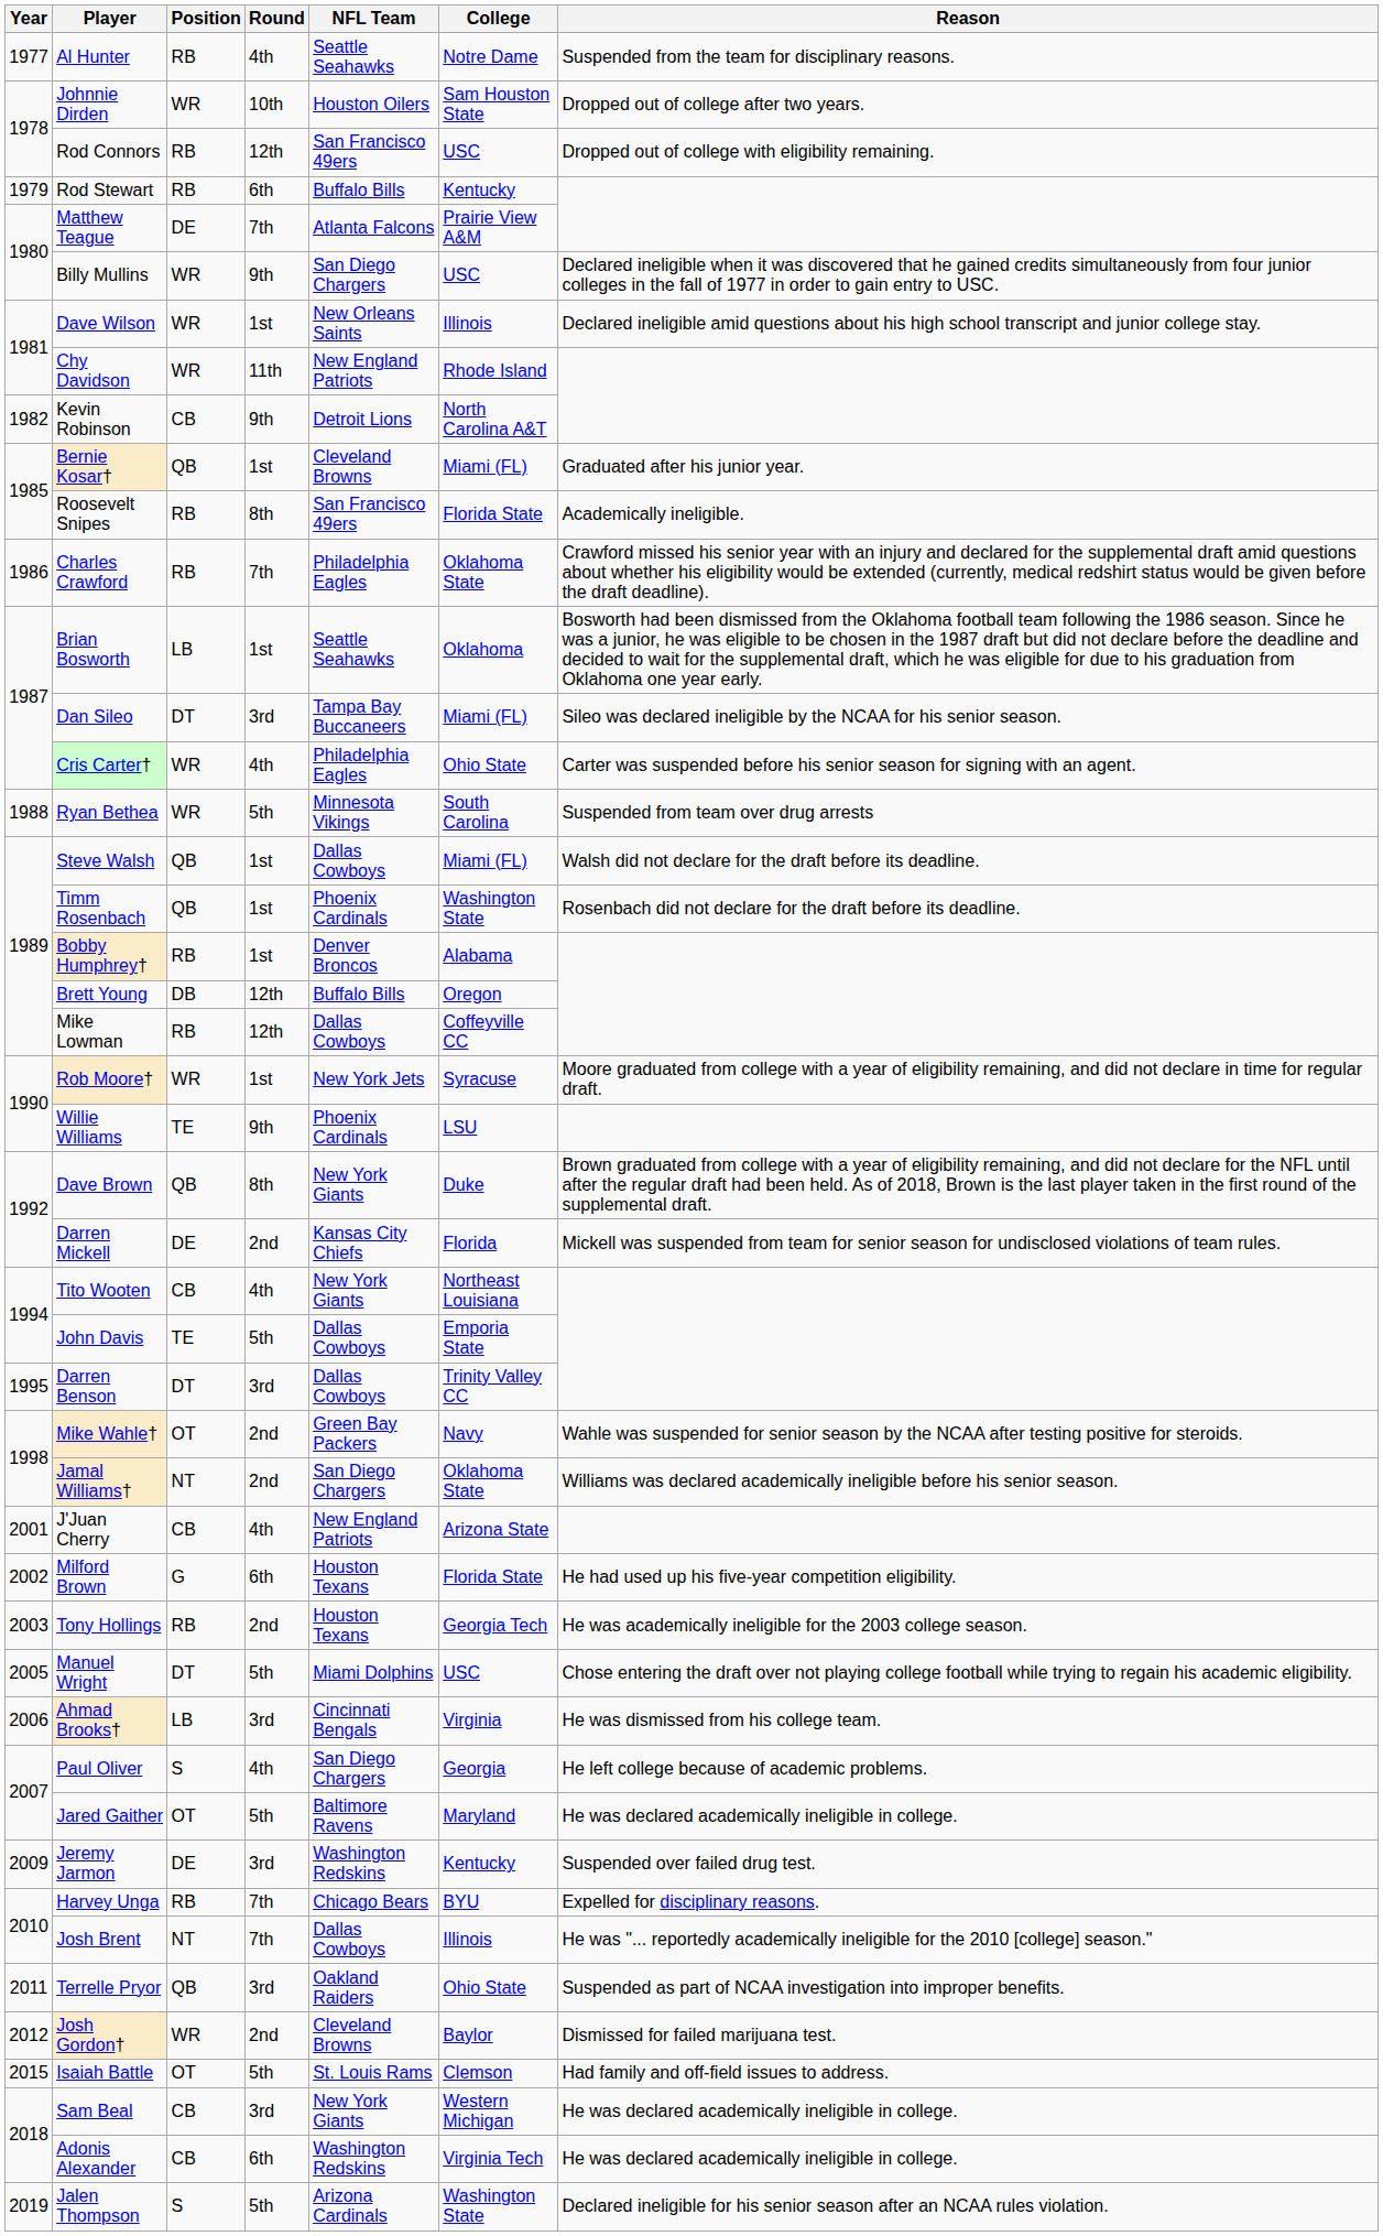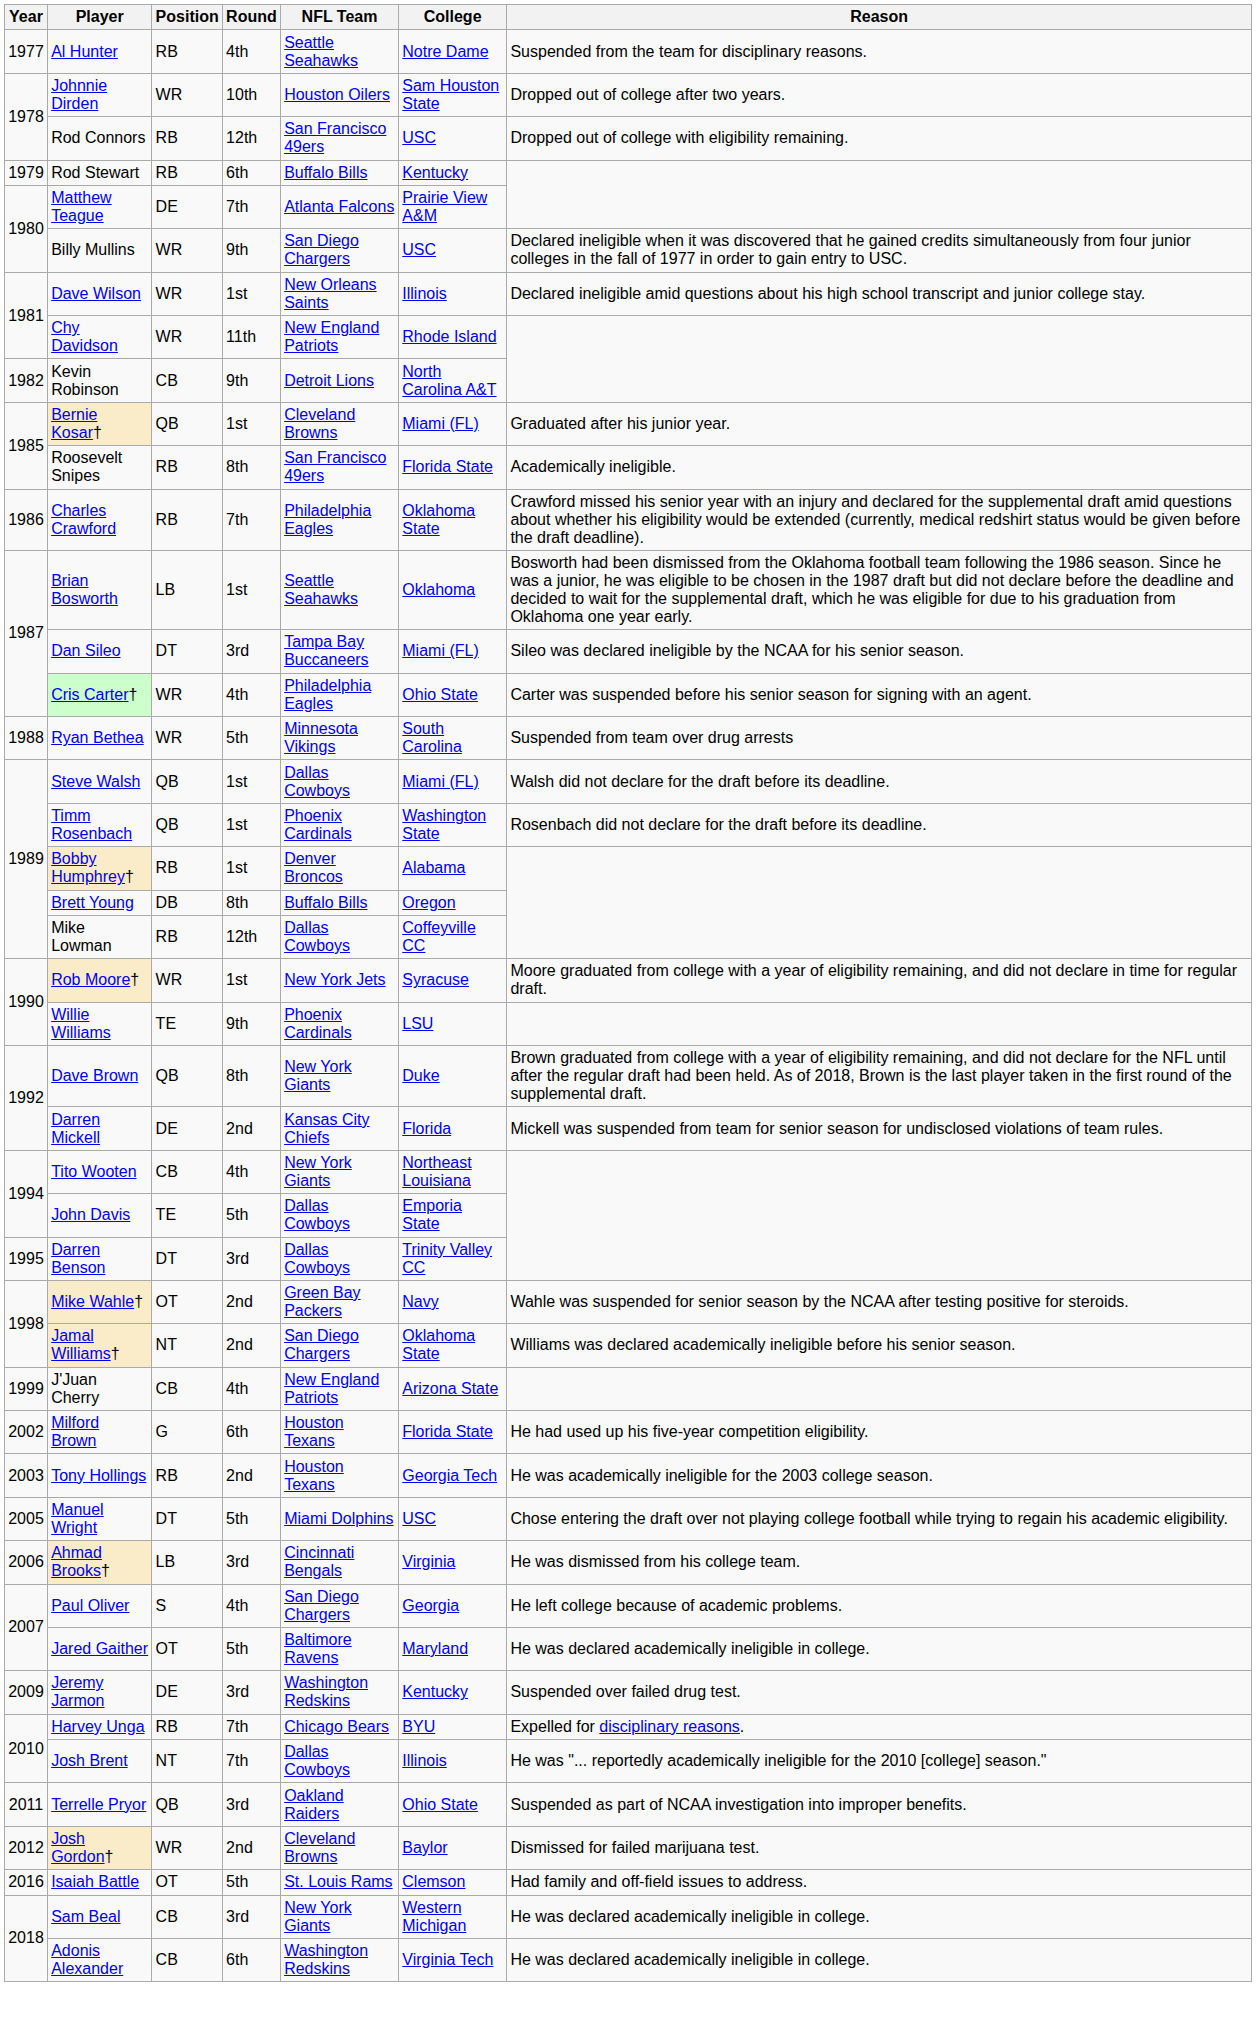 <table class="wikitable sortable" width="auto">
 <tr>
 <th>Year</th>
 <th>Player</th>
 <th>Position</th>
 <th>Round</th>
 <th>NFL Team</th>
 <th>College</th>
 <th>Reason</th>
 </tr>
 <tr>
 <td align=center>1977</td>
 <td><a href='#'>Al Hunter</a></td>
 <td>RB</td>
 <td>4th</td>
 <td><a href='#'>Seattle Seahawks</a></td>
 <td><a href='#'>Notre Dame</a></td>
 <td>Suspended from the team for disciplinary reasons.</td>
 </tr>
 <tr>
 <td rowspan="2" align="center">1978</td>
 <td><a href='#'>Johnnie Dirden</a></td>
 <td>WR</td>
 <td>10th</td>
 <td><a href='#'>Houston Oilers</a></td>
 <td><a href='#'>Sam Houston State</a></td>
 <td>Dropped out of college after two years.</td>
 </tr>
 <tr>
 <td>Rod Connors</td>
 <td>RB</td>
 <td>12th</td>
 <td><a href='#'>San Francisco 49ers</a></td>
 <td><a href='#'>USC</a></td>
 <td>Dropped out of college with eligibility remaining.</td>
 </tr>
 <tr>
 <td align=center>1979</td>
 <td>Rod Stewart</td>
 <td>RB</td>
 <td>6th</td>
 <td><a href='#'>Buffalo Bills</a></td>
 <td><a href='#'>Kentucky</a></td>
 </tr>
 <tr>
 <td rowspan="2" align="center">1980</td>
 <td><a href='#'>Matthew Teague</a></td>
 <td>DE</td>
 <td>7th</td>
 <td><a href='#'>Atlanta Falcons</a></td>
 <td><a href='#'>Prairie View A&M</a></td>
 </tr>
 <tr>
 <td>Billy Mullins</td>
 <td>WR</td>
 <td>9th</td>
 <td><a href='#'>San Diego Chargers</a></td>
 <td><a href='#'>USC</a></td>
 <td>Declared ineligible when it was discovered that he gained credits simultaneously from four junior colleges in the fall of 1977 in order to gain entry to USC.</td>
 </tr>
 <tr>
 <td rowspan="2" align="center">1981</td>
 <td><a href='#'>Dave Wilson</a></td>
 <td>WR</td>
 <td>1st</td>
 <td><a href='#'>New Orleans Saints</a></td>
 <td><a href='#'>Illinois</a></td>
 <td>Declared ineligible amid questions about his high school transcript and junior college stay.</td>
 </tr>
 <tr>
 <td><a href='#'>Chy Davidson</a></td>
 <td>WR</td>
 <td>11th</td>
 <td><a href='#'>New England Patriots</a></td>
 <td><a href='#'>Rhode Island</a></td>
 </tr>
 <tr>
 <td align=center>1982</td>
 <td>Kevin Robinson</td>
 <td>CB</td>
 <td>9th</td>
 <td><a href='#'>Detroit Lions</a></td>
 <td><a href='#'>North Carolina A&T</a></td>
 </tr>
 <tr>
 <td rowspan="2" align="center">1985</td>
 <td bgcolor="#faecc8"><a href='#'>Bernie Kosar</a>†</td>
 <td>QB</td>
 <td>1st</td>
 <td><a href='#'>Cleveland Browns</a></td>
 <td><a href='#'>Miami (FL)</a></td>
 <td>Graduated after his junior year.</td>
 </tr>
 <tr>
 <td>Roosevelt Snipes</td>
 <td>RB</td>
 <td>8th</td>
 <td><a href='#'>San Francisco 49ers</a></td>
 <td><a href='#'>Florida State</a></td>
 <td>Academically ineligible.</td>
 </tr>
 <tr>
 <td align=center>1986</td>
 <td><a href='#'>Charles Crawford</a></td>
 <td>RB</td>
 <td>7th</td>
 <td><a href='#'>Philadelphia Eagles</a></td>
 <td><a href='#'>Oklahoma State</a></td>
 <td>Crawford missed his senior year with an injury and declared for the supplemental draft amid questions about whether his eligibility would be extended (currently, medical redshirt status would be given before the draft deadline).</td>
 </tr>
 <tr>
 <td rowspan="3" align="center">1987</td>
 <td><a href='#'>Brian Bosworth</a></td>
 <td>LB</td>
 <td>1st</td>
 <td><a href='#'>Seattle Seahawks</a></td>
 <td><a href='#'>Oklahoma</a></td>
 <td>Bosworth had been dismissed from the Oklahoma football team following the 1986 season. Since he was a junior, he was eligible to be chosen in the 1987 draft but did not declare before the deadline and decided to wait for the supplemental draft, which he was eligible for due to his graduation from Oklahoma one year early.</td>
 </tr>
 <tr>
 <td><a href='#'>Dan Sileo</a></td>
 <td>DT</td>
 <td>3rd</td>
 <td><a href='#'>Tampa Bay Buccaneers</a></td>
 <td><a href='#'>Miami (FL)</a></td>
 <td>Sileo was declared ineligible by the NCAA for his senior season.</td>
 </tr>
 <tr>
 <td bgcolor="#CCFFCC"><a href='#'>Cris Carter</a>†</td>
 <td>WR</td>
 <td>4th</td>
 <td><a href='#'>Philadelphia Eagles</a></td>
 <td><a href='#'>Ohio State</a></td>
 <td>Carter was suspended before his senior season for signing with an agent.</td>
 </tr>
 <tr>
 <td align=center>1988</td>
 <td><a href='#'>Ryan Bethea</a></td>
 <td>WR</td>
 <td>5th</td>
 <td><a href='#'>Minnesota Vikings</a></td>
 <td><a href='#'>South Carolina</a></td>
 <td>Suspended from team over drug arrests</td>
 </tr>
 <tr>
 <td rowspan="5" align="center">1989</td>
 <td><a href='#'>Steve Walsh</a></td>
 <td>QB</td>
 <td>1st</td>
 <td><a href='#'>Dallas Cowboys</a></td>
 <td><a href='#'>Miami (FL)</a></td>
 <td>Walsh did not declare for the draft before its deadline.</td>
 </tr>
 <tr>
 <td><a href='#'>Timm Rosenbach</a></td>
 <td>QB</td>
 <td>1st</td>
 <td><a href='#'>Phoenix Cardinals</a></td>
 <td><a href='#'>Washington State</a></td>
 <td>Rosenbach did not declare for the draft before its deadline.</td>
 </tr>
 <tr>
 <td bgcolor="#faecc8"><a href='#'>Bobby Humphrey</a>†</td>
 <td>RB</td>
 <td>1st</td>
 <td><a href='#'>Denver Broncos</a></td>
 <td><a href='#'>Alabama</a></td>
 </tr>
 <tr>
 <td><a href='#'>Brett Young</a></td>
 <td>DB</td>
-<td>12th</td>
+<td>8th</td>
 <td><a href='#'>Buffalo Bills</a></td>
 <td><a href='#'>Oregon</a></td>
 </tr>
 <tr>
 <td>Mike Lowman</td>
 <td>RB</td>
 <td>12th</td>
 <td><a href='#'>Dallas Cowboys</a></td>
 <td><a href='#'>Coffeyville CC</a></td>
 </tr>
 <tr>
 <td rowspan="2" align="center">1990</td>
 <td bgcolor="#faecc8"><a href='#'>Rob Moore</a>†</td>
 <td>WR</td>
 <td>1st</td>
 <td><a href='#'>New York Jets</a></td>
 <td><a href='#'>Syracuse</a></td>
 <td>Moore graduated from college with a year of eligibility remaining, and did not declare in time for regular draft.</td>
 </tr>
 <tr>
 <td><a href='#'>Willie Williams</a></td>
 <td>TE</td>
 <td>9th</td>
 <td><a href='#'>Phoenix Cardinals</a></td>
 <td><a href='#'>LSU</a></td>
 </tr>
 <tr>
 <td rowspan="2" align="center">1992</td>
 <td><a href='#'>Dave Brown</a></td>
 <td>QB</td>
 <td>8th</td>
 <td><a href='#'>New York Giants</a></td>
 <td><a href='#'>Duke</a></td>
 <td>Brown graduated from college with a year of eligibility remaining, and did not declare for the NFL until after the regular draft had been held. As of 2018, Brown is the last player taken in the first round of the supplemental draft.</td>
 </tr>
 <tr>
 <td><a href='#'>Darren Mickell</a></td>
 <td>DE</td>
 <td>2nd</td>
 <td><a href='#'>Kansas City Chiefs</a></td>
 <td><a href='#'>Florida</a></td>
 <td>Mickell was suspended from team for senior season for undisclosed violations of team rules.</td>
 </tr>
 <tr>
 <td rowspan="2" align="center">1994</td>
 <td><a href='#'>Tito Wooten</a></td>
 <td>CB</td>
 <td>4th</td>
 <td><a href='#'>New York Giants</a></td>
 <td><a href='#'>Northeast Louisiana</a></td>
 </tr>
 <tr>
 <td><a href='#'>John Davis</a></td>
 <td>TE</td>
 <td>5th</td>
 <td><a href='#'>Dallas Cowboys</a></td>
 <td><a href='#'>Emporia State</a></td>
 </tr>
 <tr>
 <td align=center>1995</td>
 <td><a href='#'>Darren Benson</a></td>
 <td>DT</td>
 <td>3rd</td>
 <td><a href='#'>Dallas Cowboys</a></td>
 <td><a href='#'>Trinity Valley CC</a></td>
 </tr>
 <tr>
 <td rowspan="2" align="center">1998</td>
 <td bgcolor="#faecc8"><a href='#'>Mike Wahle</a>†</td>
 <td>OT</td>
 <td>2nd</td>
 <td><a href='#'>Green Bay Packers</a></td>
 <td><a href='#'>Navy</a></td>
 <td>Wahle was suspended for senior season by the NCAA after testing positive for steroids.</td>
 </tr>
 <tr>
 <td bgcolor="#faecc8"><a href='#'>Jamal Williams</a>†</td>
 <td>NT</td>
 <td>2nd</td>
 <td><a href='#'>San Diego Chargers</a></td>
 <td><a href='#'>Oklahoma State</a></td>
 <td>Williams was declared academically ineligible before his senior season.</td>
 </tr>
 <tr>
-<td align=center>2001</td>
+<td align=center>1999</td>
 <td>J'Juan Cherry</td>
 <td>CB</td>
 <td>4th</td>
 <td><a href='#'>New England Patriots</a></td>
 <td><a href='#'>Arizona State</a></td>
 <td></td>
 </tr>
 <tr>
 <td align=center>2002</td>
 <td><a href='#'>Milford Brown</a></td>
 <td>G</td>
 <td>6th</td>
 <td><a href='#'>Houston Texans</a></td>
 <td><a href='#'>Florida State</a></td>
 <td>He had used up his five-year competition eligibility.</td>
 </tr>
 <tr>
 <td align=center>2003</td>
 <td><a href='#'>Tony Hollings</a></td>
 <td>RB</td>
 <td>2nd</td>
 <td><a href='#'>Houston Texans</a></td>
 <td><a href='#'>Georgia Tech</a></td>
 <td>He was academically ineligible for the 2003 college season.</td>
 </tr>
 <tr>
 <td align=center>2005</td>
 <td><a href='#'>Manuel Wright</a></td>
 <td>DT</td>
 <td>5th</td>
 <td><a href='#'>Miami Dolphins</a></td>
 <td><a href='#'>USC</a></td>
 <td>Chose entering the draft over not playing college football while trying to regain his academic eligibility.</td>
 </tr>
 <tr>
 <td align=center>2006</td>
 <td bgcolor="#faecc8"><a href='#'>Ahmad Brooks</a>†</td>
 <td>LB</td>
 <td>3rd</td>
 <td><a href='#'>Cincinnati Bengals</a></td>
 <td><a href='#'>Virginia</a></td>
 <td>He was dismissed from his college team.</td>
 </tr>
 <tr>
 <td rowspan="2" align="center">2007</td>
 <td><a href='#'>Paul Oliver</a></td>
 <td>S</td>
 <td>4th</td>
 <td><a href='#'>San Diego Chargers</a></td>
 <td><a href='#'>Georgia</a></td>
 <td>He left college because of academic problems.</td>
 </tr>
 <tr>
 <td><a href='#'>Jared Gaither</a></td>
 <td>OT</td>
 <td>5th</td>
 <td><a href='#'>Baltimore Ravens</a></td>
 <td><a href='#'>Maryland</a></td>
 <td>He was declared academically ineligible in college.</td>
 </tr>
 <tr>
 <td align=center>2009</td>
 <td><a href='#'>Jeremy Jarmon</a></td>
 <td>DE</td>
 <td>3rd</td>
 <td><a href='#'>Washington Redskins</a></td>
 <td><a href='#'>Kentucky</a></td>
 <td>Suspended over failed drug test.</td>
 </tr>
 <tr>
 <td rowspan="2" align="center">2010</td>
 <td><a href='#'>Harvey Unga</a></td>
 <td>RB</td>
 <td>7th</td>
 <td><a href='#'>Chicago Bears</a></td>
 <td><a href='#'>BYU</a></td>
 <td>Expelled for <a href='#'>disciplinary reasons</a>.</td>
 </tr>
 <tr>
 <td><a href='#'>Josh Brent</a></td>
 <td>NT</td>
 <td>7th</td>
 <td><a href='#'>Dallas Cowboys</a></td>
 <td><a href='#'>Illinois</a></td>
 <td>He was "... reportedly academically ineligible for the 2010 [college] season."</td>
 </tr>
 <tr>
 <td align=center>2011</td>
 <td><a href='#'>Terrelle Pryor</a></td>
 <td>QB</td>
 <td>3rd</td>
 <td><a href='#'>Oakland Raiders</a></td>
 <td><a href='#'>Ohio State</a></td>
 <td>Suspended as part of NCAA investigation into improper benefits.</td>
 </tr>
 <tr>
 <td align=center>2012</td>
 <td bgcolor="#faecc8"><a href='#'>Josh Gordon</a>†</td>
 <td>WR</td>
 <td>2nd</td>
 <td><a href='#'>Cleveland Browns</a></td>
 <td><a href='#'>Baylor</a></td>
 <td>Dismissed for failed marijuana test.</td>
 </tr>
 <tr>
-<td align=center>2015</td>
+<td align=center>2016</td>
 <td><a href='#'>Isaiah Battle</a></td>
 <td>OT</td>
 <td>5th</td>
 <td><a href='#'>St. Louis Rams</a></td>
 <td><a href='#'>Clemson</a></td>
 <td>Had family and off-field issues to address.</td>
 </tr>
 <tr>
 <td rowspan="2" align="center">2018</td>
 <td><a href='#'>Sam Beal</a></td>
 <td>CB</td>
 <td>3rd</td>
 <td><a href='#'>New York Giants</a></td>
 <td><a href='#'>Western Michigan</a></td>
 <td>He was declared academically ineligible in college.</td>
 </tr>
 <tr>
 <td><a href='#'>Adonis Alexander</a></td>
 <td>CB</td>
 <td>6th</td>
 <td><a href='#'>Washington Redskins</a></td>
 <td><a href='#'>Virginia Tech</a></td>
 <td>He was declared academically ineligible in college.</td>
 </tr>
 <tr>
-<td align=center>2019</td>
-<td><a href='#'>Jalen Thompson</a></td>
-<td>S</td>
-<td>5th</td>
-<td><a href='#'>Arizona Cardinals</a></td>
-<td><a href='#'>Washington State</a></td>
-<td>Declared ineligible for his senior season after an NCAA rules violation.</td>
-</tr>
-<tr>
 </tr>
 </table>
